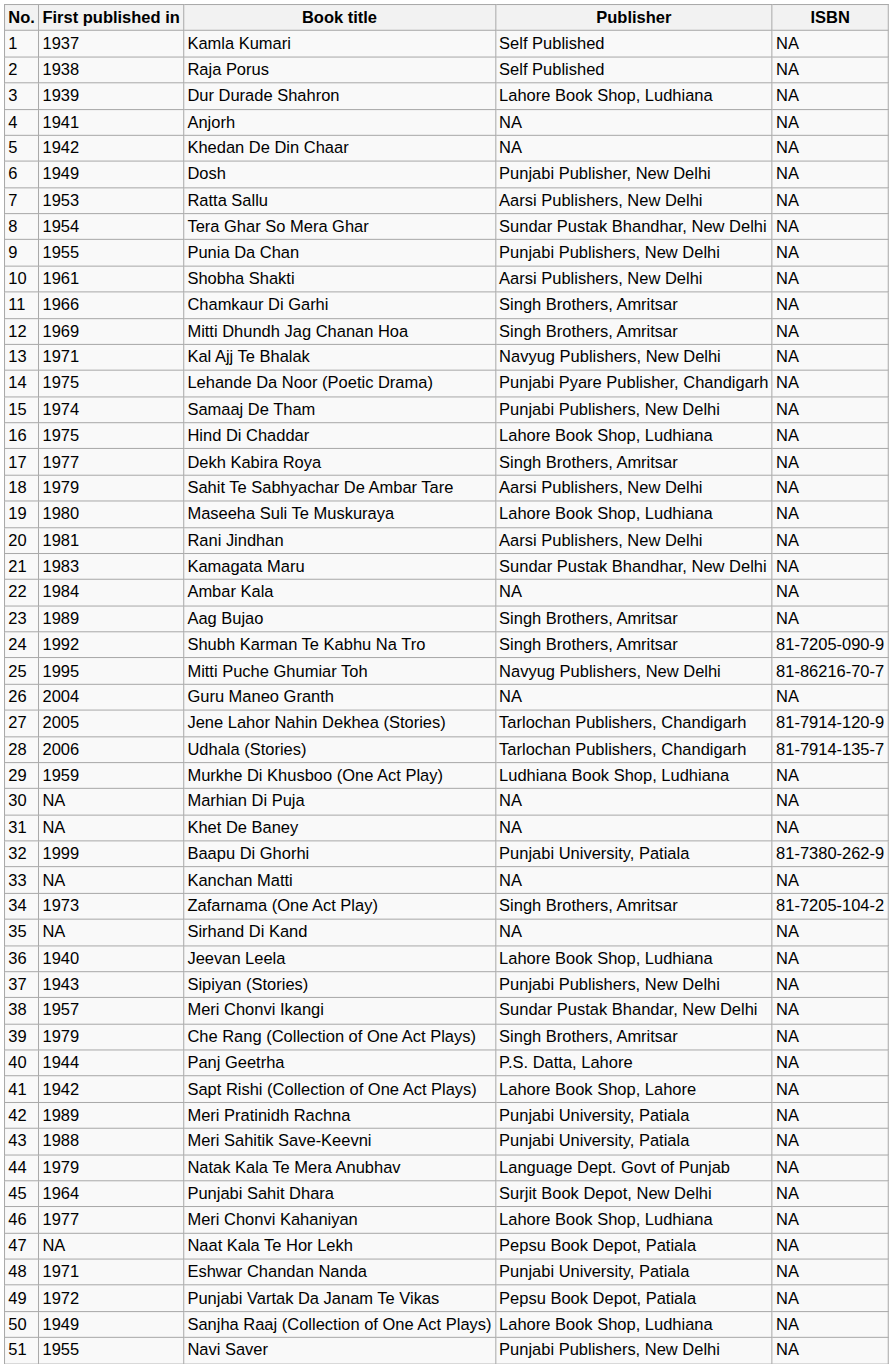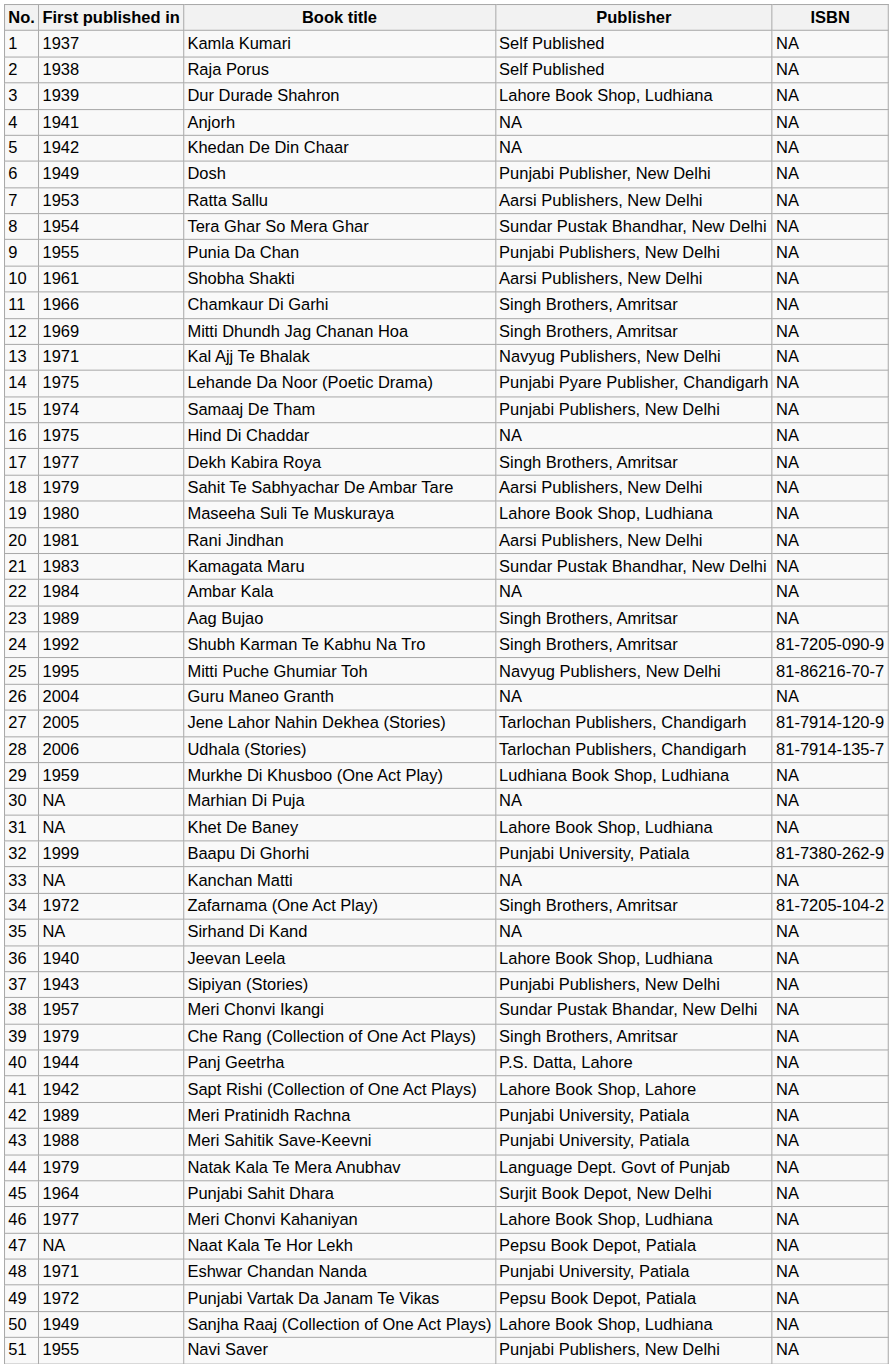 <table class="wikitable sortable">
 <tr>
 <th>No.</th>
 <th>First published in</th>
 <th>Book title</th>
 <th>Publisher</th>
 <th>ISBN</th>
 </tr>
 <tr>
 <td>1</td>
 <td>1937</td>
 <td>Kamla Kumari</td>
 <td>Self Published</td>
 <td>NA</td>
 </tr>
 <tr>
 <td>2</td>
 <td>1938</td>
 <td>Raja Porus</td>
 <td>Self Published</td>
 <td>NA</td>
 </tr>
 <tr>
 <td>3</td>
 <td>1939</td>
 <td>Dur Durade Shahron</td>
 <td>Lahore Book Shop, Ludhiana</td>
 <td>NA</td>
 </tr>
 <tr>
 <td>4</td>
 <td>1941</td>
 <td>Anjorh</td>
 <td>NA</td>
 <td>NA</td>
 </tr>
 <tr>
 <td>5</td>
 <td>1942</td>
 <td>Khedan De Din Chaar</td>
 <td>NA</td>
 <td>NA</td>
 </tr>
 <tr>
 <td>6</td>
 <td>1949</td>
 <td>Dosh</td>
 <td>Punjabi Publisher, New Delhi</td>
 <td>NA</td>
 </tr>
 <tr>
 <td>7</td>
 <td>1953</td>
 <td>Ratta Sallu</td>
 <td>Aarsi Publishers, New Delhi</td>
 <td>NA</td>
 </tr>
 <tr>
 <td>8</td>
 <td>1954</td>
 <td>Tera Ghar So Mera Ghar</td>
 <td>Sundar Pustak Bhandhar, New Delhi</td>
 <td>NA</td>
 </tr>
 <tr>
 <td>9</td>
 <td>1955</td>
 <td>Punia Da Chan</td>
 <td>Punjabi Publishers, New Delhi</td>
 <td>NA</td>
 </tr>
 <tr>
 <td>10</td>
 <td>1961</td>
 <td>Shobha Shakti</td>
 <td>Aarsi Publishers, New Delhi</td>
 <td>NA</td>
 </tr>
 <tr>
 <td>11</td>
 <td>1966</td>
 <td>Chamkaur Di Garhi</td>
 <td>Singh Brothers, Amritsar</td>
 <td>NA</td>
 </tr>
 <tr>
 <td>12</td>
 <td>1969</td>
 <td>Mitti Dhundh Jag Chanan Hoa</td>
 <td>Singh Brothers, Amritsar</td>
 <td>NA</td>
 </tr>
 <tr>
 <td>13</td>
 <td>1971</td>
 <td>Kal Ajj Te Bhalak</td>
 <td>Navyug Publishers, New Delhi</td>
 <td>NA</td>
 </tr>
 <tr>
 <td>14</td>
 <td>1975</td>
 <td>Lehande Da Noor (Poetic Drama)</td>
 <td>Punjabi Pyare Publisher, Chandigarh</td>
 <td>NA</td>
 </tr>
 <tr>
 <td>15</td>
 <td>1974</td>
 <td>Samaaj De Tham</td>
 <td>Punjabi Publishers, New Delhi</td>
 <td>NA</td>
 </tr>
 <tr>
 <td>16</td>
 <td>1975</td>
 <td>Hind Di Chaddar</td>
-<td>Lahore Book Shop, Ludhiana</td>
+<td>NA</td>
 <td>NA</td>
 </tr>
 <tr>
 <td>17</td>
 <td>1977</td>
 <td>Dekh Kabira Roya</td>
 <td>Singh Brothers, Amritsar</td>
 <td>NA</td>
 </tr>
 <tr>
 <td>18</td>
 <td>1979</td>
 <td>Sahit Te Sabhyachar De Ambar Tare</td>
 <td>Aarsi Publishers, New Delhi</td>
 <td>NA</td>
 </tr>
 <tr>
 <td>19</td>
 <td>1980</td>
 <td>Maseeha Suli Te Muskuraya</td>
 <td>Lahore Book Shop, Ludhiana</td>
 <td>NA</td>
 </tr>
 <tr>
 <td>20</td>
 <td>1981</td>
 <td>Rani Jindhan</td>
 <td>Aarsi Publishers, New Delhi</td>
 <td>NA</td>
 </tr>
 <tr>
 <td>21</td>
 <td>1983</td>
 <td>Kamagata Maru</td>
 <td>Sundar Pustak Bhandhar, New Delhi</td>
 <td>NA</td>
 </tr>
 <tr>
 <td>22</td>
 <td>1984</td>
 <td>Ambar Kala</td>
 <td>NA</td>
 <td>NA</td>
 </tr>
 <tr>
 <td>23</td>
 <td>1989</td>
 <td>Aag Bujao</td>
 <td>Singh Brothers, Amritsar</td>
 <td>NA</td>
 </tr>
 <tr>
 <td>24</td>
 <td>1992</td>
 <td>Shubh Karman Te Kabhu Na Tro</td>
 <td>Singh Brothers, Amritsar</td>
 <td>81-7205-090-9</td>
 </tr>
 <tr>
 <td>25</td>
 <td>1995</td>
 <td>Mitti Puche Ghumiar Toh</td>
 <td>Navyug Publishers, New Delhi</td>
 <td>81-86216-70-7</td>
 </tr>
 <tr>
 <td>26</td>
 <td>2004</td>
 <td>Guru Maneo Granth</td>
 <td>NA</td>
 <td>NA</td>
 </tr>
 <tr>
 <td>27</td>
 <td>2005</td>
 <td>Jene Lahor Nahin Dekhea (Stories)</td>
 <td>Tarlochan Publishers, Chandigarh</td>
 <td>81-7914-120-9</td>
 </tr>
 <tr>
 <td>28</td>
 <td>2006</td>
 <td>Udhala (Stories)</td>
 <td>Tarlochan Publishers, Chandigarh</td>
 <td>81-7914-135-7</td>
 </tr>
 <tr>
 <td>29</td>
 <td>1959</td>
 <td>Murkhe Di Khusboo (One Act Play)</td>
 <td>Ludhiana Book Shop, Ludhiana</td>
 <td>NA</td>
 </tr>
 <tr>
 <td>30</td>
 <td>NA</td>
 <td>Marhian Di Puja</td>
 <td>NA</td>
 <td>NA</td>
 </tr>
 <tr>
 <td>31</td>
 <td>NA</td>
 <td>Khet De Baney</td>
-<td>NA</td>
+<td>Lahore Book Shop, Ludhiana</td>
 <td>NA</td>
 </tr>
 <tr>
 <td>32</td>
 <td>1999</td>
 <td>Baapu Di Ghorhi</td>
 <td>Punjabi University, Patiala</td>
 <td>81-7380-262-9</td>
 </tr>
 <tr>
 <td>33</td>
 <td>NA</td>
 <td>Kanchan Matti</td>
 <td>NA</td>
 <td>NA</td>
 </tr>
 <tr>
 <td>34</td>
-<td>1973</td>
+<td>1972</td>
 <td>Zafarnama (One Act Play)</td>
 <td>Singh Brothers, Amritsar</td>
 <td>81-7205-104-2</td>
 </tr>
 <tr>
 <td>35</td>
 <td>NA</td>
 <td>Sirhand Di Kand</td>
 <td>NA</td>
 <td>NA</td>
 </tr>
 <tr>
 <td>36</td>
 <td>1940</td>
 <td>Jeevan Leela</td>
 <td>Lahore Book Shop, Ludhiana</td>
 <td>NA</td>
 </tr>
 <tr>
 <td>37</td>
 <td>1943</td>
 <td>Sipiyan (Stories)</td>
 <td>Punjabi Publishers, New Delhi</td>
 <td>NA</td>
 </tr>
 <tr>
 <td>38</td>
 <td>1957</td>
 <td>Meri Chonvi Ikangi</td>
 <td>Sundar Pustak Bhandar, New Delhi</td>
 <td>NA</td>
 </tr>
 <tr>
 <td>39</td>
 <td>1979</td>
 <td>Che Rang (Collection of One Act Plays)</td>
 <td>Singh Brothers, Amritsar</td>
 <td>NA</td>
 </tr>
 <tr>
 <td>40</td>
 <td>1944</td>
 <td>Panj Geetrha</td>
 <td>P.S. Datta, Lahore</td>
 <td>NA</td>
 </tr>
 <tr>
 <td>41</td>
 <td>1942</td>
 <td>Sapt Rishi (Collection of One Act Plays)</td>
 <td>Lahore Book Shop, Lahore</td>
 <td>NA</td>
 </tr>
 <tr>
 <td>42</td>
 <td>1989</td>
 <td>Meri Pratinidh Rachna</td>
 <td>Punjabi University, Patiala</td>
 <td>NA</td>
 </tr>
 <tr>
 <td>43</td>
 <td>1988</td>
 <td>Meri Sahitik Save-Keevni</td>
 <td>Punjabi University, Patiala</td>
 <td>NA</td>
 </tr>
 <tr>
 <td>44</td>
 <td>1979</td>
 <td>Natak Kala Te Mera Anubhav</td>
 <td>Language Dept. Govt of Punjab</td>
 <td>NA</td>
 </tr>
 <tr>
 <td>45</td>
 <td>1964</td>
 <td>Punjabi Sahit Dhara</td>
 <td>Surjit Book Depot, New Delhi</td>
 <td>NA</td>
 </tr>
 <tr>
 <td>46</td>
 <td>1977</td>
 <td>Meri Chonvi Kahaniyan</td>
 <td>Lahore Book Shop, Ludhiana</td>
 <td>NA</td>
 </tr>
 <tr>
 <td>47</td>
 <td>NA</td>
 <td>Naat Kala Te Hor Lekh</td>
 <td>Pepsu Book Depot, Patiala</td>
 <td>NA</td>
 </tr>
 <tr>
 <td>48</td>
 <td>1971</td>
 <td>Eshwar Chandan Nanda</td>
 <td>Punjabi University, Patiala</td>
 <td>NA</td>
 </tr>
 <tr>
 <td>49</td>
 <td>1972</td>
 <td>Punjabi Vartak Da Janam Te Vikas</td>
 <td>Pepsu Book Depot, Patiala</td>
 <td>NA</td>
 </tr>
 <tr>
 <td>50</td>
 <td>1949</td>
 <td>Sanjha Raaj (Collection of One Act Plays)</td>
 <td>Lahore Book Shop, Ludhiana</td>
 <td>NA</td>
 </tr>
 <tr>
 <td>51</td>
 <td>1955</td>
 <td>Navi Saver</td>
 <td>Punjabi Publishers, New Delhi</td>
 <td>NA</td>
 </tr>
 </table>
